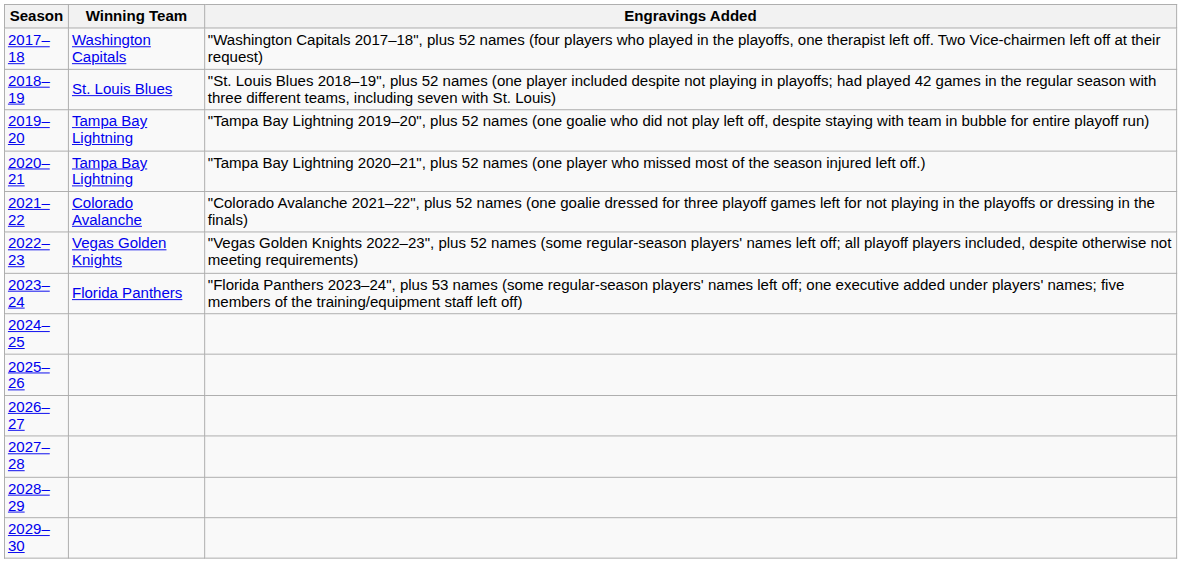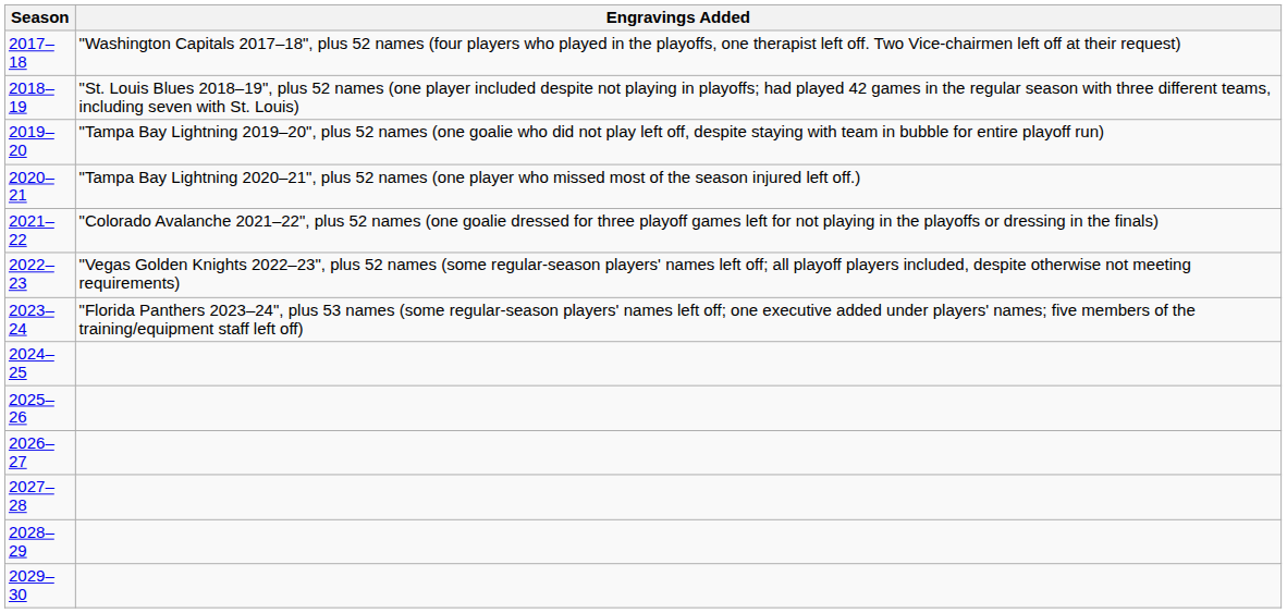 <table class="wikitable">
 <tr>
 <th>Season</th>
-<th>Winning Team</th>
 <th>Engravings Added</th>
 </tr>
 <tr>
 <td><a href='#'>2017–18</a></td>
-<td><a href='#'>Washington Capitals</a></td>
 <td valign="top">"Washington Capitals 2017–18", plus 52 names (four players who played in the playoffs, one therapist left off. Two Vice-chairmen left off at their request)</td>
 </tr>
 <tr>
 <td><a href='#'>2018–19</a></td>
-<td><a href='#'>St. Louis Blues</a></td>
 <td valign="top">"St. Louis Blues 2018–19", plus 52 names (one player included despite not playing in playoffs; had played 42 games in the regular season with three different teams, including seven with St. Louis)</td>
 </tr>
 <tr>
 <td><a href='#'>2019–20</a></td>
-<td><a href='#'>Tampa Bay Lightning</a></td>
 <td valign="top">"Tampa Bay Lightning 2019–20", plus 52 names (one goalie who did not play left off, despite staying with team in bubble for entire playoff run)</td>
 </tr>
 <tr>
 <td><a href='#'>2020–21</a></td>
-<td><a href='#'>Tampa Bay Lightning</a></td>
 <td valign="top">"Tampa Bay Lightning 2020–21", plus 52 names (one player who missed most of the season injured left off.)</td>
 </tr>
 <tr>
 <td><a href='#'>2021–22</a></td>
-<td><a href='#'>Colorado Avalanche</a></td>
 <td valign="top">"Colorado Avalanche 2021–22", plus 52 names (one goalie dressed for three playoff games left for not playing in the playoffs or dressing in the finals)</td>
 </tr>
 <tr>
 <td><a href='#'>2022–23</a></td>
-<td><a href='#'>Vegas Golden Knights</a></td>
 <td valign="top">"Vegas Golden Knights 2022–23", plus 52 names (some regular-season players' names left off; all playoff players included, despite otherwise not meeting requirements)</td>
 </tr>
 <tr>
 <td><a href='#'>2023–24</a></td>
-<td><a href='#'>Florida Panthers</a></td>
 <td valign="top">"Florida Panthers 2023–24", plus 53 names (some regular-season players' names left off; one executive added under players' names; five members of the training/equipment staff left off)</td>
 </tr>
 <tr>
 <td><a href='#'>2024–25</a></td>
 <td></td>
-<td></td>
 </tr>
 <tr>
 <td><a href='#'>2025–26</a></td>
-<td></td>
 <td></td>
 </tr>
 <tr>
 <td><a href='#'>2026–27</a></td>
 <td></td>
-<td></td>
 </tr>
 <tr>
 <td><a href='#'>2027–28</a></td>
-<td></td>
 <td></td>
 </tr>
 <tr>
 <td><a href='#'>2028–29</a></td>
 <td></td>
-<td></td>
 </tr>
 <tr>
 <td><a href='#'>2029–30</a></td>
 <td></td>
-<td></td>
 </tr>
 </table>
